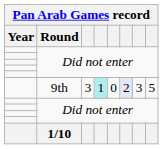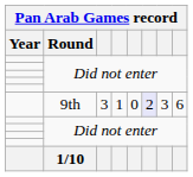 <table class="wikitable" style="text-align: center;font-size:100%">
 <tr>
 <th colspan=8><a href='#'>Pan Arab Games</a> record</th>
 </tr>
 <tr>
 <th>Year</th>
 <th>Round</th>
 <th></th>
 <th></th>
 <th></th>
 <th></th>
 <th></th>
 <th></th>
 </tr>
 <tr>
 <td></td>
 <td rowspan=5 colspan=7><em>Did not enter</em></td>
 </tr>
 <tr>
 <td></td>
 </tr>
 <tr>
 <td></td>
 </tr>
 <tr>
 <td></td>
 </tr>
 <tr>
 <td></td>
 </tr>
 <tr>
 <td></td>
 <td>9th</td>
 <td>3</td>
-<td style="background: paleturquoise;">1</td>
+<td>1</td>
 <td>0</td>
 <td style="background: lavender;">2</td>
 <td>3</td>
-<td>5</td>
+<td>6</td>
 </tr>
 <tr>
 <td></td>
 <td rowspan=4 colspan=7><em>Did not enter</em></td>
 </tr>
 <tr>
 <td></td>
 </tr>
 <tr>
 <td></td>
 </tr>
 <tr>
 <td></td>
 </tr>
 <tr>
 <th></th>
 <th><strong>1/10</strong></th>
 <th></th>
 <th></th>
 <th></th>
 <th></th>
 <th></th>
 <th></th>
 </tr>
 </table>
